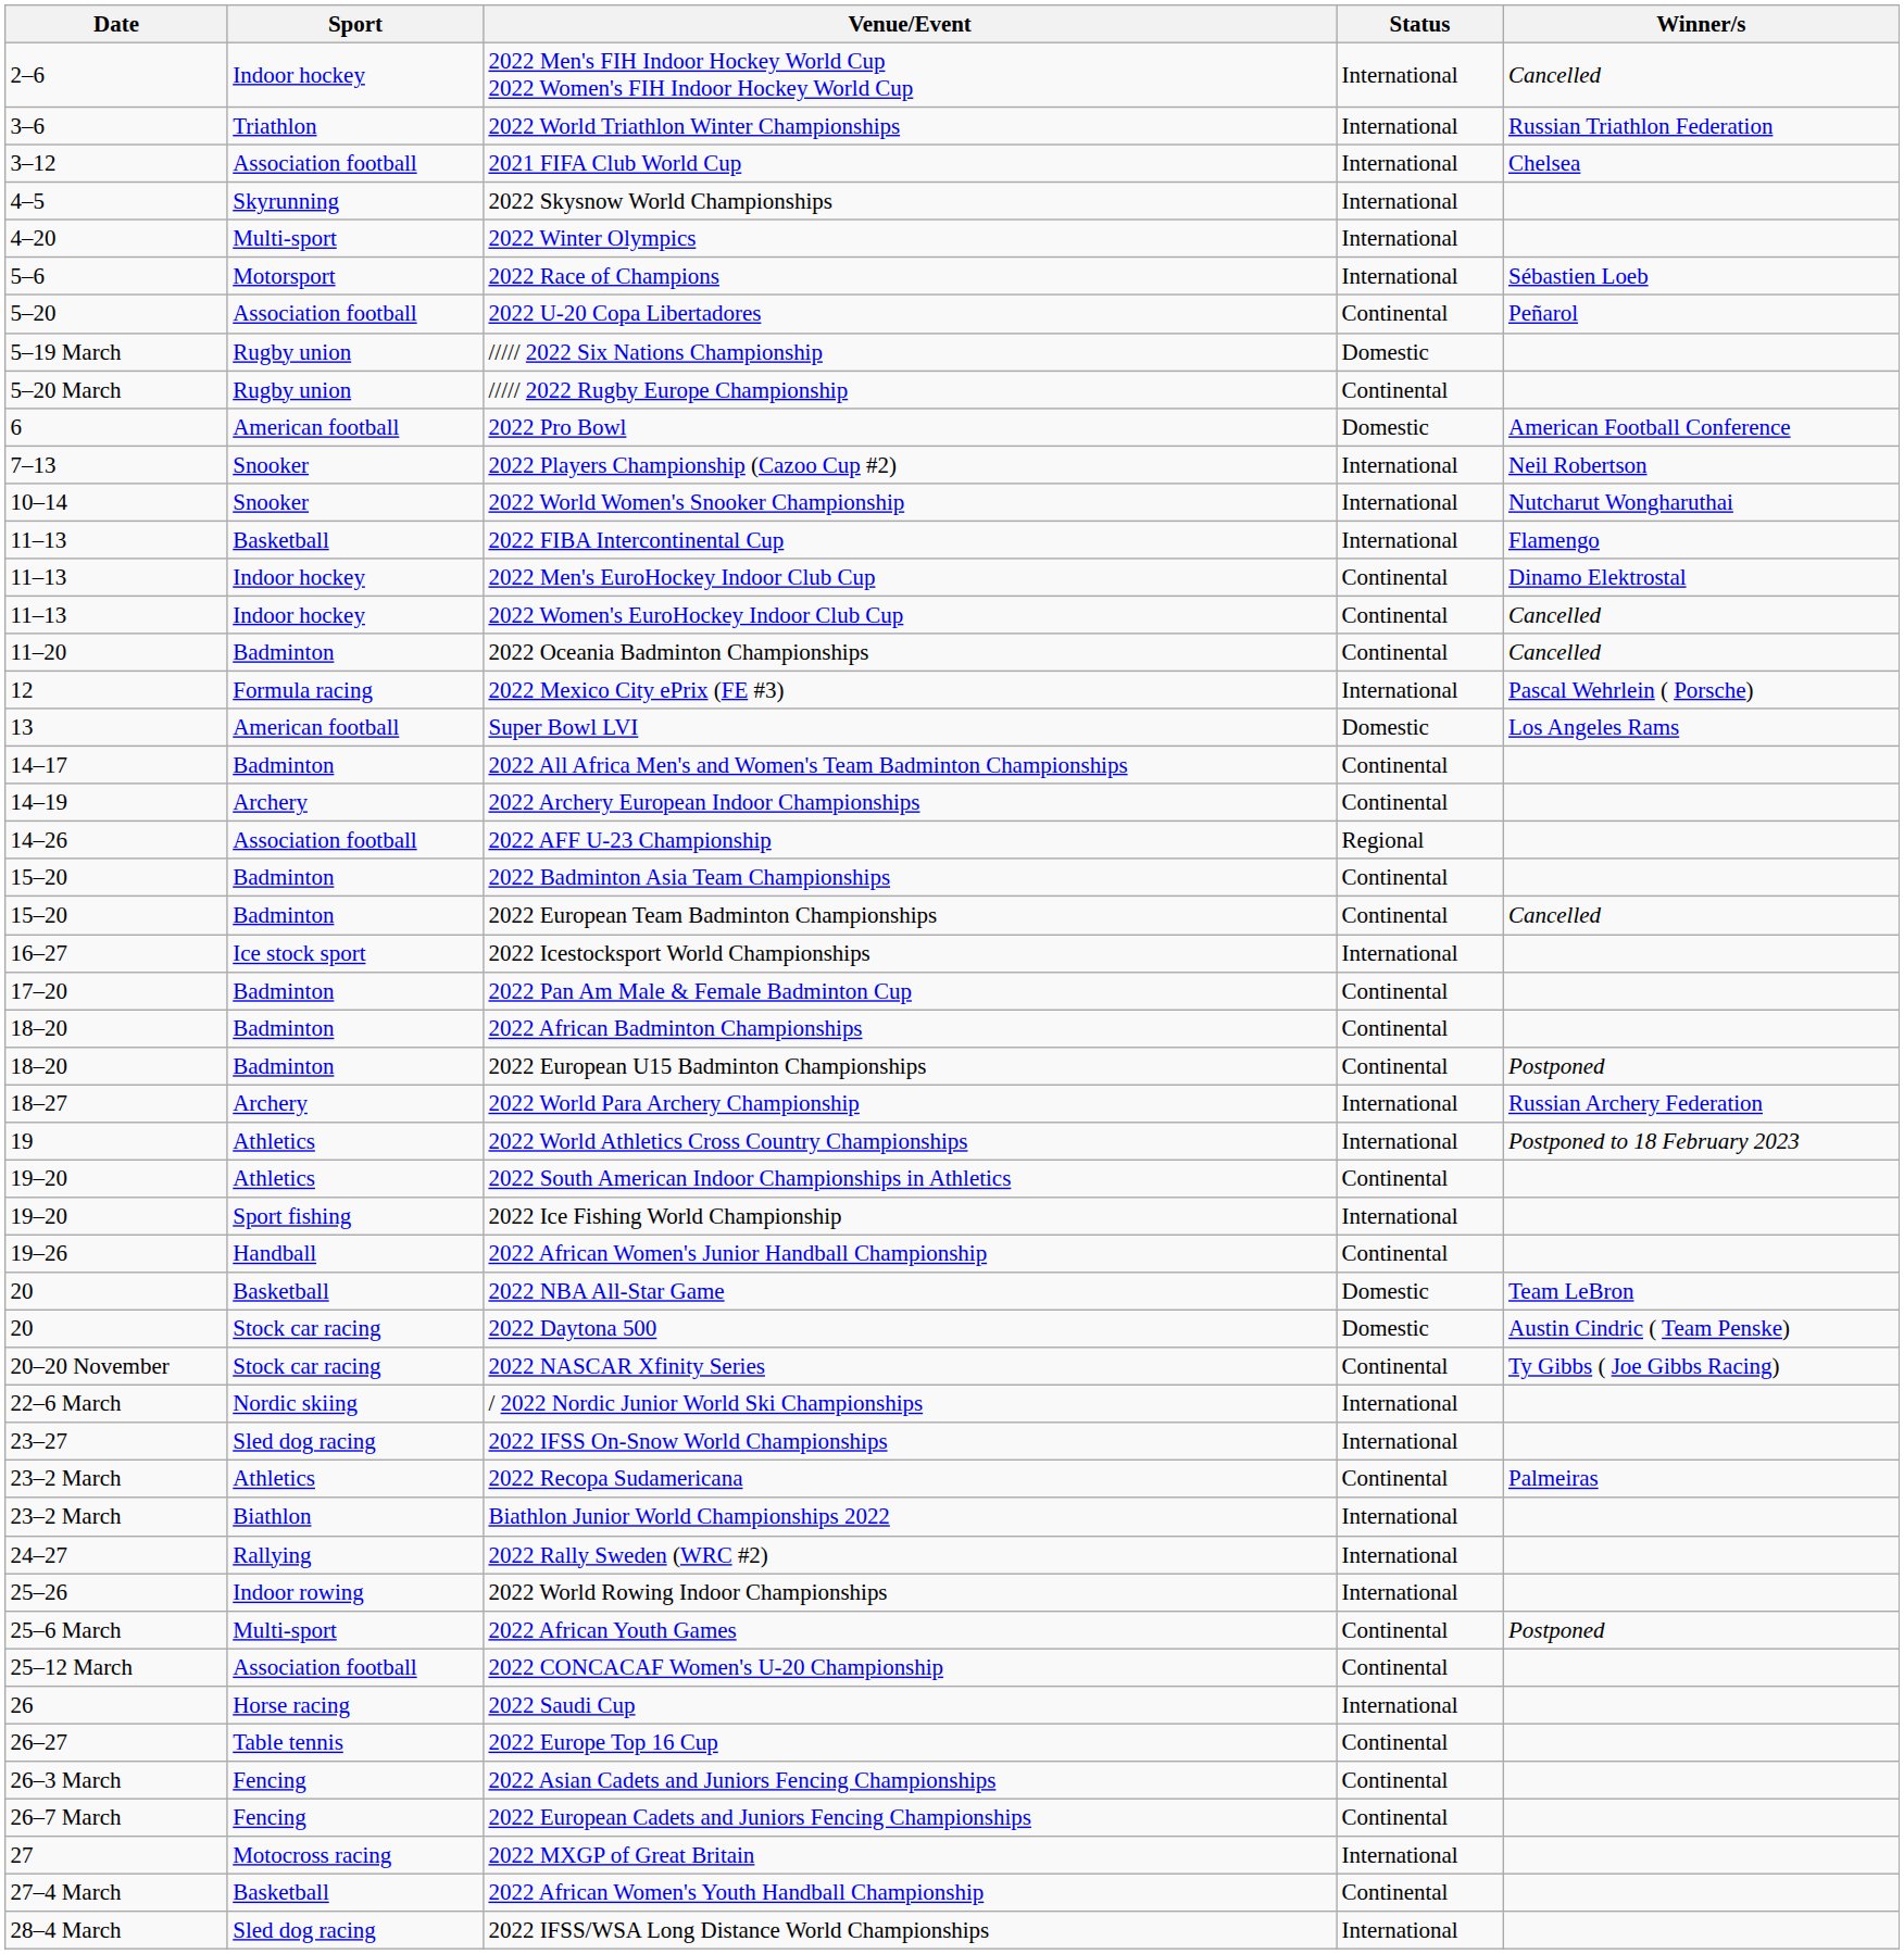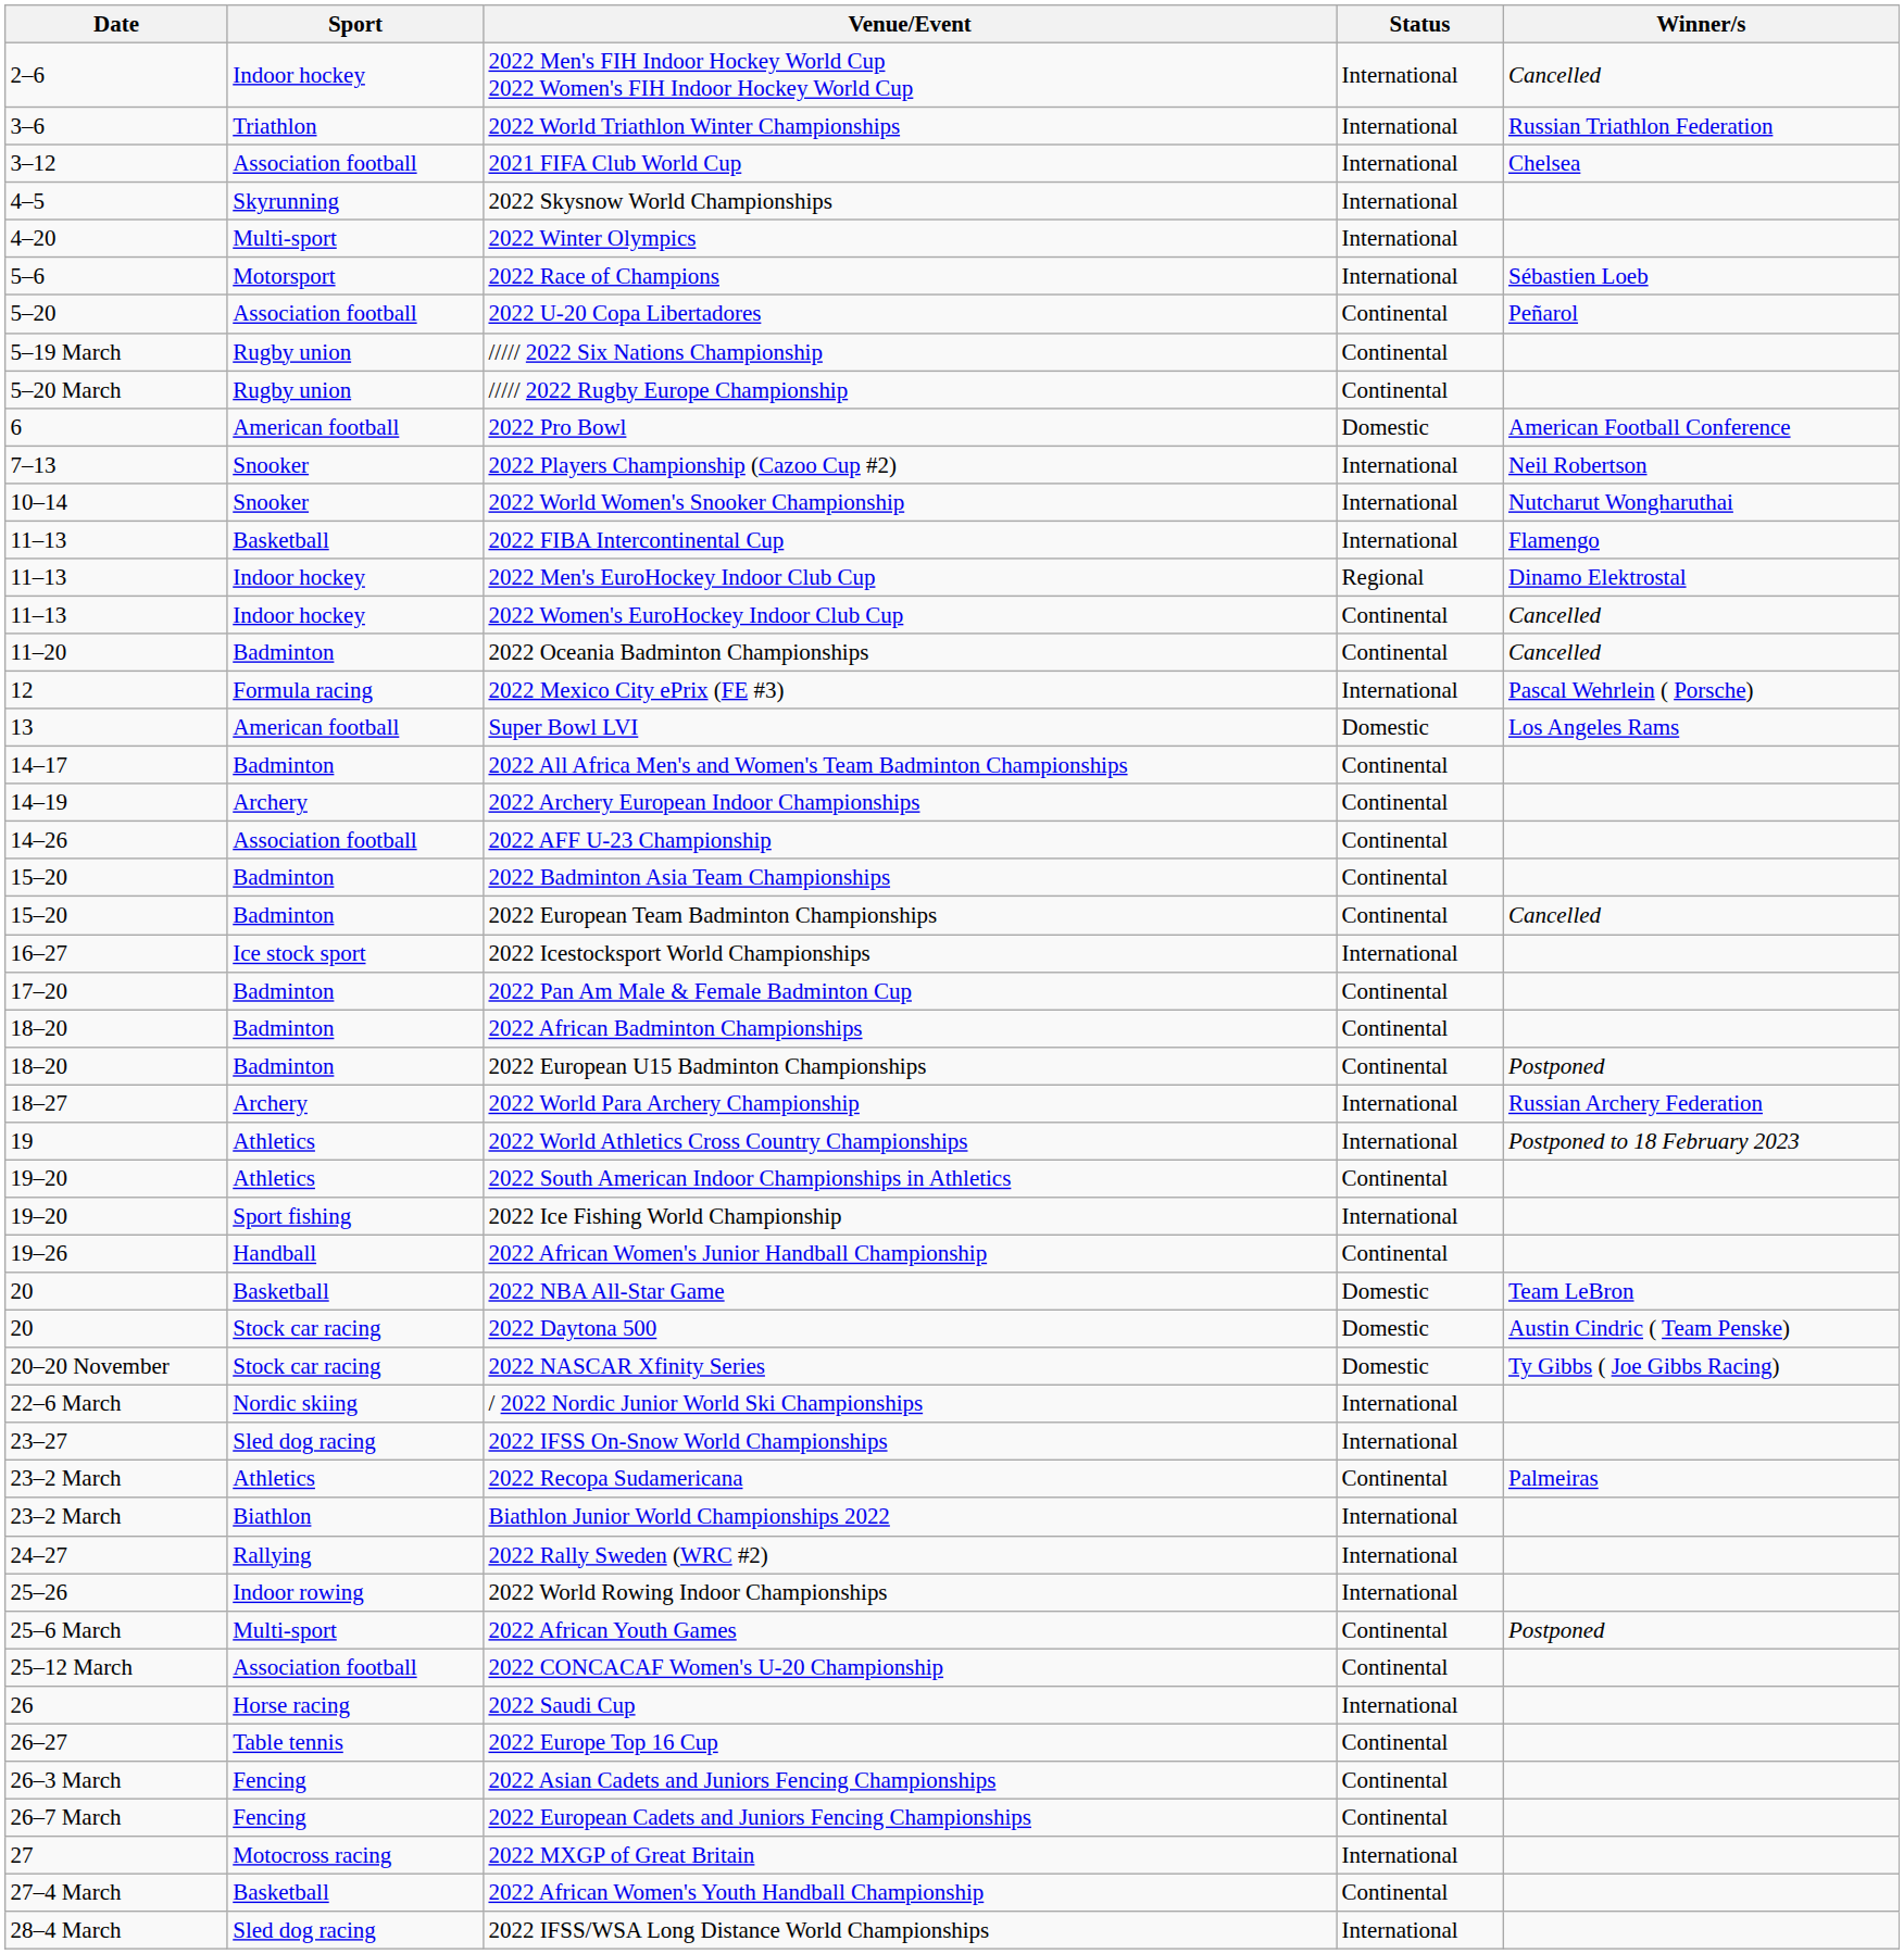 <table class="wikitable source" style="font-size:95%; width: 100%">
 <tr>
 <th>Date</th>
 <th>Sport</th>
 <th>Venue/Event</th>
 <th>Status</th>
 <th>Winner/s</th>
 </tr>
 <tr>
 <td>2–6</td>
 <td><a href='#'>Indoor hockey</a></td>
 <td> <a href='#'>2022 Men's FIH Indoor Hockey World Cup</a><br> <a href='#'>2022 Women's FIH Indoor Hockey World Cup</a></td>
 <td>International</td>
 <td><em>Cancelled</em></td>
 </tr>
 <tr>
 <td>3–6</td>
 <td><a href='#'>Triathlon</a></td>
 <td> <a href='#'>2022 World Triathlon Winter Championships</a></td>
 <td>International</td>
 <td><a href='#'>Russian Triathlon Federation</a></td>
 </tr>
 <tr>
 <td>3–12</td>
 <td><a href='#'>Association football</a></td>
 <td> <a href='#'>2021 FIFA Club World Cup</a></td>
 <td>International</td>
 <td> <a href='#'>Chelsea</a></td>
 </tr>
 <tr>
 <td>4–5</td>
 <td><a href='#'>Skyrunning</a></td>
 <td> 2022 Skysnow World Championships</td>
 <td>International</td>
 <td></td>
 </tr>
 <tr>
 <td>4–20</td>
 <td><a href='#'>Multi-sport</a></td>
 <td> <a href='#'>2022 Winter Olympics</a></td>
 <td>International</td>
 <td></td>
 </tr>
 <tr>
 <td>5–6</td>
 <td><a href='#'>Motorsport</a></td>
 <td> <a href='#'>2022 Race of Champions</a></td>
 <td>International</td>
 <td> <a href='#'>Sébastien Loeb</a></td>
 </tr>
 <tr>
 <td>5–20</td>
 <td><a href='#'>Association football</a></td>
 <td> <a href='#'>2022 U-20 Copa Libertadores</a></td>
 <td>Continental</td>
 <td> <a href='#'>Peñarol</a></td>
 </tr>
 <tr>
 <td>5–19 March</td>
 <td><a href='#'>Rugby union</a></td>
 <td>///// <a href='#'>2022 Six Nations Championship</a></td>
-<td>Domestic</td>
+<td>Continental</td>
 <td></td>
 </tr>
 <tr>
 <td>5–20 March</td>
 <td><a href='#'>Rugby union</a></td>
 <td>///// <a href='#'>2022 Rugby Europe Championship</a></td>
 <td>Continental</td>
 <td></td>
 </tr>
 <tr>
 <td>6</td>
 <td><a href='#'>American football</a></td>
 <td> <a href='#'>2022 Pro Bowl</a></td>
 <td>Domestic</td>
 <td><a href='#'>American Football Conference</a></td>
 </tr>
 <tr>
 <td>7–13</td>
 <td><a href='#'>Snooker</a></td>
 <td> <a href='#'>2022 Players Championship</a> (<a href='#'>Cazoo Cup</a> #2)</td>
 <td>International</td>
 <td> <a href='#'>Neil Robertson</a></td>
 </tr>
 <tr>
 <td>10–14</td>
 <td><a href='#'>Snooker</a></td>
 <td> <a href='#'>2022 World Women's Snooker Championship</a></td>
 <td>International</td>
 <td> <a href='#'>Nutcharut Wongharuthai</a></td>
 </tr>
 <tr>
 <td>11–13</td>
 <td><a href='#'>Basketball</a></td>
 <td> <a href='#'>2022 FIBA Intercontinental Cup</a></td>
 <td>International</td>
 <td> <a href='#'>Flamengo</a></td>
 </tr>
 <tr>
 <td>11–13</td>
 <td><a href='#'>Indoor hockey</a></td>
 <td> <a href='#'>2022 Men's EuroHockey Indoor Club Cup</a></td>
-<td>Continental</td>
+<td>Regional</td>
 <td> <a href='#'>Dinamo Elektrostal</a></td>
 </tr>
 <tr>
 <td>11–13</td>
 <td><a href='#'>Indoor hockey</a></td>
 <td> <a href='#'>2022 Women's EuroHockey Indoor Club Cup</a></td>
 <td>Continental</td>
 <td><em>Cancelled</em></td>
 </tr>
 <tr>
 <td>11–20</td>
 <td><a href='#'>Badminton</a></td>
 <td> 2022 Oceania Badminton Championships</td>
 <td>Continental</td>
 <td><em>Cancelled</em></td>
 </tr>
 <tr>
 <td>12</td>
 <td><a href='#'>Formula racing</a></td>
 <td> <a href='#'>2022 Mexico City ePrix</a> (<a href='#'>FE</a> #3)</td>
 <td>International</td>
 <td> <a href='#'>Pascal Wehrlein</a> ( <a href='#'>Porsche</a>)</td>
 </tr>
 <tr>
 <td>13</td>
 <td><a href='#'>American football</a></td>
 <td> <a href='#'>Super Bowl LVI</a></td>
 <td>Domestic</td>
 <td> <a href='#'>Los Angeles Rams</a></td>
 </tr>
 <tr>
 <td>14–17</td>
 <td><a href='#'>Badminton</a></td>
 <td> <a href='#'>2022 All Africa Men's and Women's Team Badminton Championships</a></td>
 <td>Continental</td>
 <td></td>
 </tr>
 <tr>
 <td>14–19</td>
 <td><a href='#'>Archery</a></td>
 <td> <a href='#'>2022 Archery European Indoor Championships</a></td>
 <td>Continental</td>
 <td></td>
 </tr>
 <tr>
 <td>14–26</td>
 <td><a href='#'>Association football</a></td>
 <td> <a href='#'>2022 AFF U-23 Championship</a></td>
-<td>Regional</td>
+<td>Continental</td>
 <td></td>
 </tr>
 <tr>
 <td>15–20</td>
 <td><a href='#'>Badminton</a></td>
 <td> <a href='#'>2022 Badminton Asia Team Championships</a></td>
 <td>Continental</td>
 <td></td>
 </tr>
 <tr>
 <td>15–20</td>
 <td><a href='#'>Badminton</a></td>
 <td> 2022 European Team Badminton Championships</td>
 <td>Continental</td>
 <td><em>Cancelled</em></td>
 </tr>
 <tr>
 <td>16–27</td>
 <td><a href='#'>Ice stock sport</a></td>
 <td> 2022 Icestocksport World Championships</td>
 <td>International</td>
 <td></td>
 </tr>
 <tr>
 <td>17–20</td>
 <td><a href='#'>Badminton</a></td>
 <td> <a href='#'>2022 Pan Am Male & Female Badminton Cup</a></td>
 <td>Continental</td>
 <td></td>
 </tr>
 <tr>
 <td>18–20</td>
 <td><a href='#'>Badminton</a></td>
 <td> <a href='#'>2022 African Badminton Championships</a></td>
 <td>Continental</td>
 <td></td>
 </tr>
 <tr>
 <td>18–20</td>
 <td><a href='#'>Badminton</a></td>
 <td> 2022 European U15 Badminton Championships</td>
 <td>Continental</td>
 <td><em>Postponed</em></td>
 </tr>
 <tr>
 <td>18–27</td>
 <td><a href='#'>Archery</a></td>
 <td> <a href='#'>2022 World Para Archery Championship</a></td>
 <td>International</td>
 <td><a href='#'>Russian Archery Federation</a></td>
 </tr>
 <tr>
 <td>19</td>
 <td><a href='#'>Athletics</a></td>
 <td> <a href='#'>2022 World Athletics Cross Country Championships</a></td>
 <td>International</td>
 <td><em>Postponed to 18 February 2023</em></td>
 </tr>
 <tr>
 <td>19–20</td>
 <td><a href='#'>Athletics</a></td>
 <td> <a href='#'>2022 South American Indoor Championships in Athletics</a></td>
 <td>Continental</td>
 <td></td>
 </tr>
 <tr>
 <td>19–20</td>
 <td><a href='#'>Sport fishing</a></td>
 <td> 2022 Ice Fishing World Championship</td>
 <td>International</td>
 <td></td>
 </tr>
 <tr>
 <td>19–26</td>
 <td><a href='#'>Handball</a></td>
 <td> <a href='#'>2022 African Women's Junior Handball Championship</a></td>
 <td>Continental</td>
 <td></td>
 </tr>
 <tr>
 <td>20</td>
 <td><a href='#'>Basketball</a></td>
 <td> <a href='#'>2022 NBA All-Star Game</a></td>
 <td>Domestic</td>
 <td><a href='#'>Team LeBron</a></td>
 </tr>
 <tr>
 <td>20</td>
 <td><a href='#'>Stock car racing</a></td>
 <td> <a href='#'>2022 Daytona 500</a></td>
 <td>Domestic</td>
 <td> <a href='#'>Austin Cindric</a> ( <a href='#'>Team Penske</a>)</td>
 </tr>
 <tr>
 <td>20–20 November</td>
 <td><a href='#'>Stock car racing</a></td>
 <td> <a href='#'>2022 NASCAR Xfinity Series</a></td>
-<td>Continental</td>
+<td>Domestic</td>
 <td> <a href='#'>Ty Gibbs</a> ( <a href='#'>Joe Gibbs Racing</a>)</td>
 </tr>
 <tr>
 <td>22–6 March</td>
 <td><a href='#'>Nordic skiing</a></td>
 <td>/ <a href='#'>2022 Nordic Junior World Ski Championships</a></td>
 <td>International</td>
 <td></td>
 </tr>
 <tr>
 <td>23–27</td>
 <td><a href='#'>Sled dog racing</a></td>
 <td> <a href='#'>2022 IFSS On-Snow World Championships</a></td>
 <td>International</td>
 <td></td>
 </tr>
 <tr>
 <td>23–2 March</td>
 <td><a href='#'>Athletics</a></td>
 <td> <a href='#'>2022 Recopa Sudamericana</a></td>
 <td>Continental</td>
 <td> <a href='#'>Palmeiras</a></td>
 </tr>
 <tr>
 <td>23–2 March</td>
 <td><a href='#'>Biathlon</a></td>
 <td> <a href='#'>Biathlon Junior World Championships 2022</a></td>
 <td>International</td>
 <td></td>
 </tr>
 <tr>
 <td>24–27</td>
 <td><a href='#'>Rallying</a></td>
 <td> <a href='#'>2022 Rally Sweden</a> (<a href='#'>WRC</a> #2)</td>
 <td>International</td>
 <td></td>
 </tr>
 <tr>
 <td>25–26</td>
 <td><a href='#'>Indoor rowing</a></td>
 <td> 2022 World Rowing Indoor Championships</td>
 <td>International</td>
 <td></td>
 </tr>
 <tr>
 <td>25–6 March</td>
 <td><a href='#'>Multi-sport</a></td>
 <td> <a href='#'>2022 African Youth Games</a></td>
 <td>Continental</td>
 <td><em>Postponed</em></td>
 </tr>
 <tr>
 <td>25–12 March</td>
 <td><a href='#'>Association football</a></td>
 <td> <a href='#'>2022 CONCACAF Women's U-20 Championship</a></td>
 <td>Continental</td>
 <td></td>
 </tr>
 <tr>
 <td>26</td>
 <td><a href='#'>Horse racing</a></td>
 <td> <a href='#'>2022 Saudi Cup</a></td>
 <td>International</td>
 <td></td>
 </tr>
 <tr>
 <td>26–27</td>
 <td><a href='#'>Table tennis</a></td>
 <td> <a href='#'>2022 Europe Top 16 Cup</a></td>
 <td>Continental</td>
 <td></td>
 </tr>
 <tr>
 <td>26–3 March</td>
 <td><a href='#'>Fencing</a></td>
 <td> <a href='#'>2022 Asian Cadets and Juniors Fencing Championships</a></td>
 <td>Continental</td>
 <td></td>
 </tr>
 <tr>
 <td>26–7 March</td>
 <td><a href='#'>Fencing</a></td>
 <td> <a href='#'>2022 European Cadets and Juniors Fencing Championships</a></td>
 <td>Continental</td>
 <td></td>
 </tr>
 <tr>
 <td>27</td>
 <td><a href='#'>Motocross racing</a></td>
 <td> <a href='#'>2022 MXGP of Great Britain</a></td>
 <td>International</td>
 <td></td>
 </tr>
 <tr>
 <td>27–4 March</td>
 <td><a href='#'>Basketball</a></td>
 <td> <a href='#'>2022 African Women's Youth Handball Championship</a></td>
 <td>Continental</td>
 <td></td>
 </tr>
 <tr>
 <td>28–4 March</td>
 <td><a href='#'>Sled dog racing</a></td>
 <td> 2022 IFSS/WSA Long Distance World Championships</td>
 <td>International</td>
 <td></td>
 </tr>
 </table>
